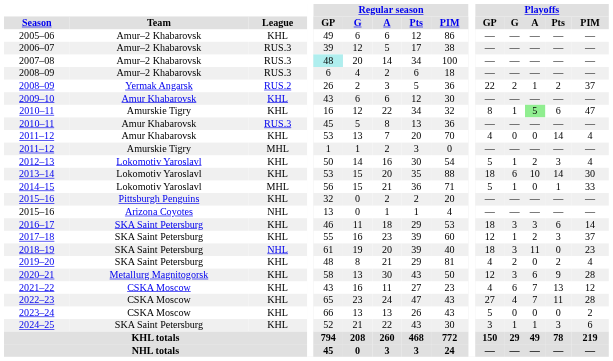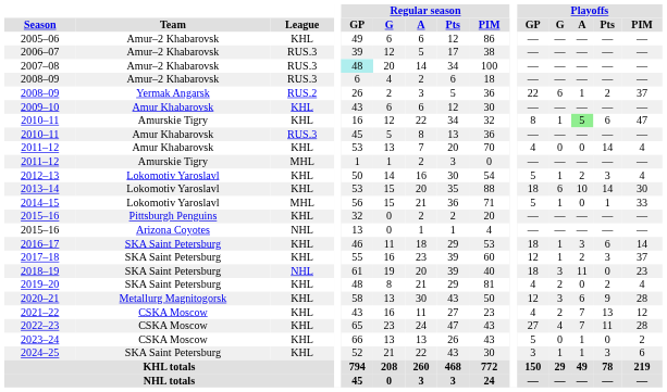 <table border="0" cellpadding="1" cellspacing="0" style="text-align:center; width:60em;">
 <tr style="background:#e0e0e0;">
 <th colspan="3" bgcolor="#ffffff"> </th>
 <th rowspan="99" bgcolor="#ffffff"> </th>
 <th colspan="5"><a href='#'>Regular season</a></th>
 <th rowspan="99" bgcolor="#ffffff"> </th>
 <th colspan="5"><a href='#'>Playoffs</a></th>
 </tr>
 <tr style="background:#e0e0e0;">
 <th><a href='#'>Season</a></th>
 <th>Team</th>
 <th>League</th>
 <th>GP</th>
 <th><a href='#'>G</a></th>
 <th><a href='#'>A</a></th>
 <th><a href='#'>Pts</a></th>
 <th><a href='#'>PIM</a></th>
 <th>GP</th>
 <th>G</th>
 <th>A</th>
 <th>Pts</th>
 <th>PIM</th>
 </tr>
 <tr>
 <td>2005–06</td>
 <td>Amur–2 Khabarovsk</td>
 <td>KHL</td>
 <td>49</td>
 <td>6</td>
 <td>6</td>
 <td>12</td>
 <td>86</td>
 <td>—</td>
 <td>—</td>
 <td>—</td>
 <td>—</td>
 <td>—</td>
 </tr>
 <tr bgcolor="#f0f0f0">
 <td>2006–07</td>
 <td>Amur–2 Khabarovsk</td>
 <td>RUS.3</td>
 <td>39</td>
 <td>12</td>
 <td>5</td>
 <td>17</td>
 <td>38</td>
 <td>—</td>
 <td>—</td>
 <td>—</td>
 <td>—</td>
 <td>—</td>
 </tr>
 <tr>
 <td>2007–08</td>
 <td>Amur–2 Khabarovsk</td>
 <td>RUS.3</td>
 <td style="background: paleturquoise;">48</td>
 <td>20</td>
 <td>14</td>
 <td>34</td>
 <td>100</td>
 <td>—</td>
 <td>—</td>
 <td>—</td>
 <td>—</td>
 <td>—</td>
 </tr>
 <tr bgcolor="#f0f0f0">
 <td>2008–09</td>
 <td>Amur–2 Khabarovsk</td>
 <td>RUS.3</td>
 <td>6</td>
 <td>4</td>
 <td>2</td>
 <td>6</td>
 <td>18</td>
 <td>—</td>
 <td>—</td>
 <td>—</td>
 <td>—</td>
 <td>—</td>
 </tr>
 <tr>
 <td><a href='#'>2008–09</a></td>
 <td><a href='#'>Yermak Angarsk</a></td>
 <td><a href='#'>RUS.2</a></td>
 <td>26</td>
 <td>2</td>
 <td>3</td>
 <td>5</td>
 <td>36</td>
 <td>22</td>
-<td>2</td>
+<td>6</td>
 <td>1</td>
 <td>2</td>
 <td>37</td>
 </tr>
 <tr bgcolor="#f0f0f0">
 <td><a href='#'>2009–10</a></td>
 <td><a href='#'>Amur Khabarovsk</a></td>
 <td><a href='#'>KHL</a></td>
 <td>43</td>
 <td>6</td>
 <td>6</td>
 <td>12</td>
 <td>30</td>
 <td>—</td>
 <td>—</td>
 <td>—</td>
 <td>—</td>
 <td>—</td>
 </tr>
 <tr>
 <td><a href='#'>2010–11</a></td>
 <td>Amurskie Tigry</td>
 <td>KHL</td>
 <td>16</td>
 <td>12</td>
 <td>22</td>
 <td>34</td>
 <td>32</td>
 <td>8</td>
 <td>1</td>
 <td style="background: lightgreen;">5</td>
 <td>6</td>
 <td>47</td>
 </tr>
 <tr bgcolor="#f0f0f0">
 <td><a href='#'>2010–11</a></td>
 <td>Amur Khabarovsk</td>
 <td><a href='#'>RUS.3</a></td>
 <td>45</td>
 <td>5</td>
 <td>8</td>
 <td>13</td>
 <td>36</td>
 <td>—</td>
 <td>—</td>
 <td>—</td>
 <td>—</td>
 <td>—</td>
 </tr>
 <tr>
 <td><a href='#'>2011–12</a></td>
 <td>Amur Khabarovsk</td>
 <td>KHL</td>
 <td>53</td>
 <td>13</td>
 <td>7</td>
 <td>20</td>
 <td>70</td>
 <td>4</td>
 <td>0</td>
 <td>0</td>
 <td>14</td>
 <td>4</td>
 </tr>
 <tr bgcolor="#f0f0f0">
 <td><a href='#'>2011–12</a></td>
 <td>Amurskie Tigry</td>
 <td>MHL</td>
 <td>1</td>
 <td>1</td>
 <td>2</td>
 <td>3</td>
 <td>0</td>
 <td>—</td>
 <td>—</td>
 <td>—</td>
 <td>—</td>
 <td>—</td>
 </tr>
 <tr>
 <td><a href='#'>2012–13</a></td>
 <td><a href='#'>Lokomotiv Yaroslavl</a></td>
 <td>KHL</td>
 <td>50</td>
 <td>14</td>
 <td>16</td>
 <td>30</td>
 <td>54</td>
 <td>5</td>
 <td>1</td>
 <td>2</td>
 <td>3</td>
 <td>4</td>
 </tr>
 <tr bgcolor="#f0f0f0">
 <td><a href='#'>2013–14</a></td>
 <td>Lokomotiv Yaroslavl</td>
 <td>KHL</td>
 <td>53</td>
 <td>15</td>
 <td>20</td>
 <td>35</td>
 <td>88</td>
 <td>18</td>
 <td>6</td>
 <td>10</td>
 <td>14</td>
 <td>30</td>
 </tr>
 <tr>
 <td><a href='#'>2014–15</a></td>
 <td>Lokomotiv Yaroslavl</td>
 <td>MHL</td>
 <td>56</td>
 <td>15</td>
 <td>21</td>
 <td>36</td>
 <td>71</td>
 <td>5</td>
 <td>1</td>
 <td>0</td>
 <td>1</td>
 <td>33</td>
 </tr>
 <tr bgcolor="#f0f0f0">
 <td><a href='#'>2015–16</a></td>
 <td><a href='#'>Pittsburgh Penguins</a></td>
 <td>KHL</td>
 <td>32</td>
 <td>0</td>
 <td>2</td>
 <td>2</td>
 <td>20</td>
 <td>—</td>
 <td>—</td>
 <td>—</td>
 <td>—</td>
 <td>—</td>
 </tr>
 <tr>
 <td>2015–16</td>
 <td><a href='#'>Arizona Coyotes</a></td>
 <td>NHL</td>
 <td>13</td>
 <td>0</td>
 <td>1</td>
 <td>1</td>
 <td>4</td>
 <td>—</td>
 <td>—</td>
 <td>—</td>
 <td>—</td>
 <td>—</td>
 </tr>
 <tr bgcolor="#f0f0f0">
 <td><a href='#'>2016–17</a></td>
 <td><a href='#'>SKA Saint Petersburg</a></td>
 <td>KHL</td>
 <td>46</td>
 <td>11</td>
 <td>18</td>
 <td>29</td>
 <td>53</td>
 <td>18</td>
-<td>3</td>
+<td>1</td>
 <td>3</td>
 <td>6</td>
 <td>14</td>
 </tr>
 <tr>
 <td><a href='#'>2017–18</a></td>
 <td>SKA Saint Petersburg</td>
 <td>KHL</td>
 <td>55</td>
 <td>16</td>
 <td>23</td>
 <td>39</td>
 <td>60</td>
 <td>12</td>
 <td>1</td>
 <td>2</td>
 <td>3</td>
 <td>37</td>
 </tr>
 <tr bgcolor="#f0f0f0">
 <td><a href='#'>2018–19</a></td>
 <td>SKA Saint Petersburg</td>
 <td><a href='#'>NHL</a></td>
 <td>61</td>
 <td>19</td>
 <td>20</td>
 <td>39</td>
 <td>40</td>
 <td>18</td>
 <td>3</td>
 <td>11</td>
 <td>0</td>
 <td>23</td>
 </tr>
 <tr>
 <td><a href='#'>2019–20</a></td>
 <td>SKA Saint Petersburg</td>
 <td>KHL</td>
 <td>48</td>
 <td>8</td>
 <td>21</td>
 <td>29</td>
 <td>81</td>
 <td>4</td>
 <td>2</td>
 <td>0</td>
 <td>2</td>
 <td>4</td>
 </tr>
 <tr bgcolor="#f0f0f0">
 <td><a href='#'>2020–21</a></td>
 <td><a href='#'>Metallurg Magnitogorsk</a></td>
 <td>KHL</td>
 <td>58</td>
 <td>13</td>
 <td>30</td>
 <td>43</td>
 <td>50</td>
 <td>12</td>
 <td>3</td>
 <td>6</td>
 <td>9</td>
 <td>28</td>
 </tr>
 <tr>
 <td><a href='#'>2021–22</a></td>
 <td><a href='#'>CSKA Moscow</a></td>
 <td>KHL</td>
 <td>43</td>
 <td>16</td>
 <td>11</td>
 <td>27</td>
 <td>23</td>
 <td>4</td>
-<td>6</td>
+<td>2</td>
 <td>7</td>
 <td>13</td>
 <td>12</td>
 </tr>
 <tr bgcolor="#f0f0f0">
 <td><a href='#'>2022–23</a></td>
 <td>CSKA Moscow</td>
 <td>KHL</td>
 <td>65</td>
 <td>23</td>
 <td>24</td>
 <td>47</td>
 <td>43</td>
 <td>27</td>
 <td>4</td>
 <td>7</td>
 <td>11</td>
 <td>28</td>
 </tr>
 <tr>
 <td><a href='#'>2023–24</a></td>
 <td>CSKA Moscow</td>
 <td>KHL</td>
 <td>66</td>
 <td>13</td>
 <td>13</td>
 <td>26</td>
 <td>43</td>
 <td>5</td>
 <td>0</td>
-<td>0</td>
+<td>1</td>
 <td>0</td>
 <td>2</td>
 </tr>
 <tr bgcolor="#f0f0f0">
 <td><a href='#'>2024–25</a></td>
 <td>SKA Saint Petersburg</td>
 <td>KHL</td>
 <td>52</td>
 <td>21</td>
 <td>22</td>
 <td>43</td>
 <td>30</td>
 <td>3</td>
 <td>1</td>
 <td>1</td>
 <td>3</td>
 <td>6</td>
 </tr>
 <tr bgcolor="#e0e0e0">
 <th colspan="3">KHL totals</th>
 <th>794</th>
 <th>208</th>
 <th>260</th>
 <th>468</th>
 <th>772</th>
 <th>150</th>
 <th>29</th>
 <th>49</th>
 <th>78</th>
 <th>219</th>
 </tr>
 <tr bgcolor="#e0e0e0">
 <th colspan="3">NHL totals</th>
 <th>45</th>
 <th>0</th>
 <th>3</th>
 <th>3</th>
 <th>24</th>
 <th>—</th>
 <th>—</th>
 <th>—</th>
 <th>—</th>
 <th>—</th>
 </tr>
 </table>
